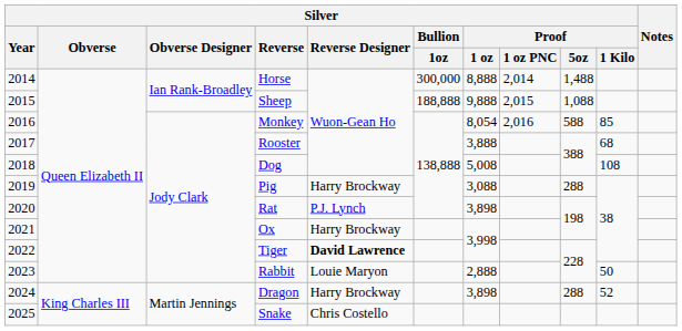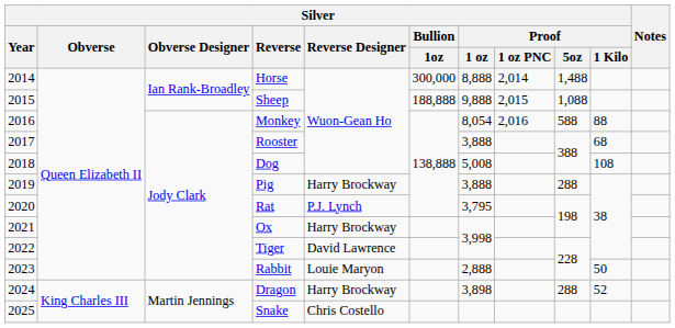 <table class="wikitable sortable">
 <tr>
 <th colspan="10">Silver</th>
 <th rowspan="3">Notes</th>
 </tr>
 <tr>
 <th rowspan="2">Year</th>
 <th rowspan="2">Obverse</th>
 <th rowspan="2">Obverse Designer</th>
 <th rowspan="2">Reverse</th>
 <th rowspan="2">Reverse Designer</th>
 <th>Bullion</th>
 <th colspan="4">Proof</th>
 </tr>
 <tr>
 <th>1oz</th>
 <th>1 oz</th>
 <th>1 oz PNC</th>
 <th>5oz</th>
 <th>1 Kilo</th>
 </tr>
 <tr>
 <td>2014</td>
 <td rowspan="10"><a href='#'>Queen Elizabeth II</a></td>
 <td rowspan="2"><a href='#'>Ian Rank-Broadley</a></td>
 <td><a href='#'>Horse</a></td>
 <td rowspan="5"><a href='#'>Wuon-Gean Ho</a></td>
 <td>300,000</td>
 <td>8,888</td>
 <td>2,014</td>
 <td>1,488</td>
 <td></td>
 <td></td>
 </tr>
 <tr>
 <td>2015</td>
 <td><a href='#'>Sheep</a></td>
 <td>188,888</td>
 <td>9,888</td>
 <td>2,015</td>
 <td>1,088</td>
 <td></td>
 <td></td>
 </tr>
 <tr>
 <td>2016</td>
 <td rowspan="8"><a href='#'>Jody Clark</a></td>
 <td><a href='#'>Monkey</a></td>
 <td rowspan="5">138,888</td>
 <td>8,054</td>
 <td>2,016</td>
 <td>588</td>
-<td>85</td>
+<td>88</td>
 <td></td>
 </tr>
 <tr>
 <td>2017</td>
 <td><a href='#'>Rooster</a></td>
 <td>3,888</td>
 <td></td>
 <td rowspan="2">388</td>
 <td>68</td>
 <td></td>
 </tr>
 <tr>
 <td>2018</td>
 <td><a href='#'>Dog</a></td>
 <td>5,008</td>
 <td></td>
 <td>108</td>
 <td></td>
 </tr>
 <tr>
 <td>2019</td>
 <td><a href='#'>Pig</a></td>
 <td>Harry Brockway</td>
-<td>3,088</td>
+<td>3,888</td>
 <td></td>
 <td>288</td>
 <td rowspan="4">38</td>
 <td></td>
 </tr>
 <tr>
 <td>2020</td>
 <td><a href='#'>Rat</a></td>
 <td><a href='#'>P.J. Lynch</a></td>
-<td>3,898</td>
+<td>3,795</td>
 <td></td>
 <td rowspan="2">198</td>
 <td></td>
 </tr>
 <tr>
 <td>2021</td>
 <td><a href='#'>Ox</a></td>
 <td>Harry Brockway</td>
 <td></td>
 <td rowspan="2">3,998</td>
 <td></td>
 <td></td>
 </tr>
 <tr>
 <td>2022</td>
 <td><a href='#'>Tiger</a></td>
-<td><strong>David Lawrence</strong></td>
+<td>David Lawrence</td>
 <td></td>
 <td></td>
 <td rowspan="2">228</td>
 <td></td>
 </tr>
 <tr>
 <td>2023</td>
 <td><a href='#'>Rabbit</a></td>
 <td>Louie Maryon</td>
 <td></td>
 <td>2,888</td>
 <td></td>
 <td>50</td>
 <td></td>
 </tr>
 <tr>
 <td>2024</td>
 <td rowspan="2"><a href='#'>King Charles III</a></td>
 <td rowspan="2">Martin Jennings</td>
 <td><a href='#'>Dragon</a></td>
 <td>Harry Brockway</td>
 <td></td>
 <td>3,898</td>
 <td></td>
 <td>288</td>
 <td>52</td>
 <td></td>
 </tr>
 <tr>
 <td>2025</td>
 <td><a href='#'>Snake</a></td>
 <td>Chris Costello</td>
 <td></td>
 <td></td>
 <td></td>
 <td></td>
 <td></td>
 <td></td>
 </tr>
 </table>
